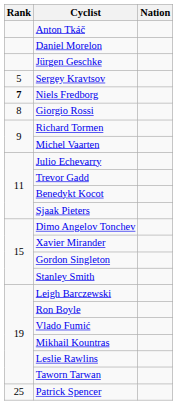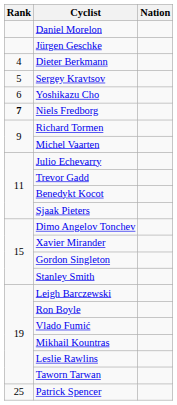 <table class="wikitable sortable" style="text-align:center">
 <tr>
 <th>Rank</th>
 <th>Cyclist</th>
 <th>Nation</th>
-</tr>
-<tr>
-<td></td>
-<td align=left><a href='#'>Anton Tkáč</a></td>
-<td align=left></td>
 </tr>
 <tr>
 <td></td>
 <td align=left><a href='#'>Daniel Morelon</a></td>
 <td align=left></td>
 </tr>
 <tr>
 <td></td>
 <td align=left><a href='#'>Jürgen Geschke</a></td>
 <td align=left></td>
 </tr>
 <tr>
+<td>4</td>
+<td align=left><a href='#'>Dieter Berkmann</a></td>
+<td align=left></td>
+</tr>
+<tr>
 <td>5</td>
 <td align=left><a href='#'>Sergey Kravtsov</a></td>
 <td align=left></td>
 </tr>
 <tr>
-<td><strong>7</strong></td>
-<td align=left><a href='#'>Niels Fredborg</a></td>
+<td>6</td>
+<td align=left><a href='#'>Yoshikazu Cho</a></td>
 <td align=left></td>
 </tr>
 <tr>
-<td>8</td>
-<td align=left><a href='#'>Giorgio Rossi</a></td>
+<td><strong>7</strong></td>
+<td align=left><a href='#'>Niels Fredborg</a></td>
 <td align=left></td>
 </tr>
 <tr>
 <td rowspan=2>9</td>
 <td align=left><a href='#'>Richard Tormen</a></td>
 <td align=left></td>
 </tr>
 <tr>
 <td align=left><a href='#'>Michel Vaarten</a></td>
 <td align=left></td>
 </tr>
 <tr>
 <td rowspan=4>11</td>
 <td align=left><a href='#'>Julio Echevarry</a></td>
 <td align=left></td>
 </tr>
 <tr>
 <td align=left><a href='#'>Trevor Gadd</a></td>
 <td align=left></td>
 </tr>
 <tr>
 <td align=left><a href='#'>Benedykt Kocot</a></td>
 <td align=left></td>
 </tr>
 <tr>
 <td align=left><a href='#'>Sjaak Pieters</a></td>
 <td align=left></td>
 </tr>
 <tr>
 <td rowspan=4>15</td>
 <td align=left><a href='#'>Dimo Angelov Tonchev</a></td>
 <td align=left></td>
 </tr>
 <tr>
 <td align=left><a href='#'>Xavier Mirander</a></td>
 <td align=left></td>
 </tr>
 <tr>
 <td align=left><a href='#'>Gordon Singleton</a></td>
 <td align=left></td>
 </tr>
 <tr>
 <td align=left><a href='#'>Stanley Smith</a></td>
 <td align=left></td>
 </tr>
 <tr>
 <td rowspan=6>19</td>
 <td align=left><a href='#'>Leigh Barczewski</a></td>
 <td align=left></td>
 </tr>
 <tr>
 <td align=left><a href='#'>Ron Boyle</a></td>
 <td align=left></td>
 </tr>
 <tr>
 <td align=left><a href='#'>Vlado Fumić</a></td>
 <td align=left></td>
 </tr>
 <tr>
 <td align=left><a href='#'>Mikhail Kountras</a></td>
 <td align=left></td>
 </tr>
 <tr>
 <td align=left><a href='#'>Leslie Rawlins</a></td>
 <td align=left></td>
 </tr>
 <tr>
 <td align=left><a href='#'>Taworn Tarwan</a></td>
 <td align=left></td>
 </tr>
 <tr>
 <td>25</td>
 <td align=left><a href='#'>Patrick Spencer</a></td>
 <td align=left></td>
 </tr>
 </table>
